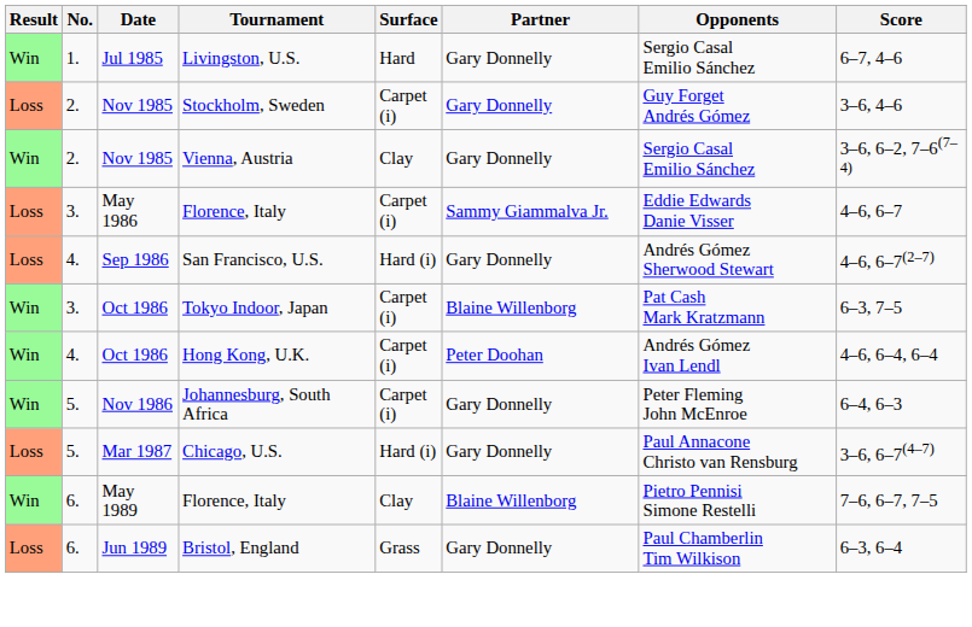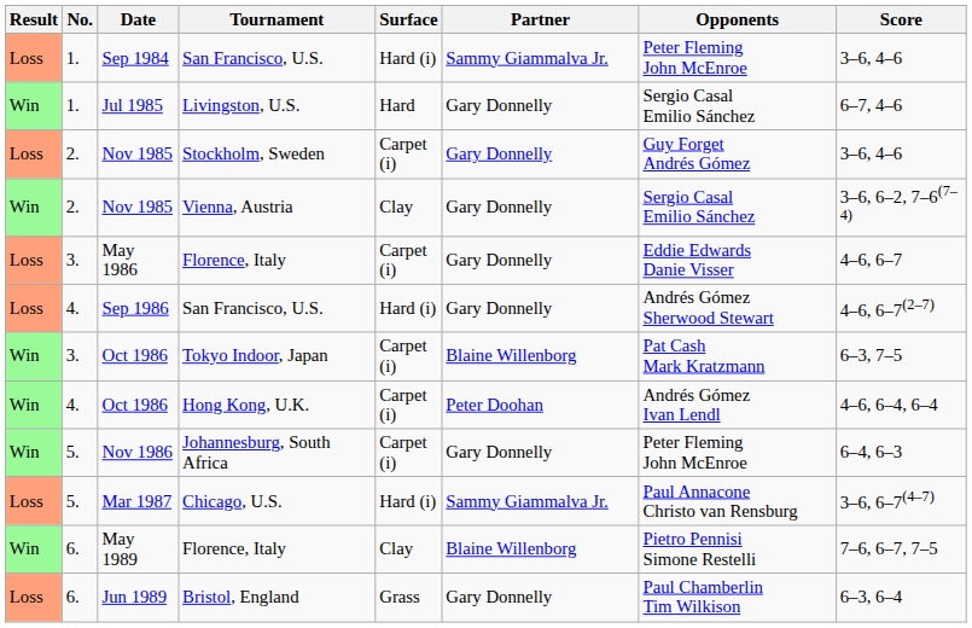 <table class="sortable wikitable">
 <tr>
 <th style="width:40px">Result</th>
 <th width=25>No.</th>
 <th width=65>Date</th>
 <th style="width:170px">Tournament</th>
 <th style="width:50px">Surface</th>
 <th style="width:170px">Partner</th>
 <th style="width:170px">Opponents</th>
 <th style="width:110px" class="unsortable">Score</th>
+</tr>
+<tr>
+<td style="background:#ffa07a;">Loss</td>
+<td>1.</td>
+<td><a href='#'>Sep 1984</a></td>
+<td><a href='#'>San Francisco</a>, U.S.</td>
+<td>Hard (i)</td>
+<td> <a href='#'>Sammy Giammalva Jr.</a></td>
+<td> <a href='#'>Peter Fleming</a> <br>  <a href='#'>John McEnroe</a></td>
+<td>3–6, 4–6</td>
 </tr>
 <tr>
 <td style="background:#98fb98;">Win</td>
 <td>1.</td>
 <td><a href='#'>Jul 1985</a></td>
 <td><a href='#'>Livingston</a>, U.S.</td>
 <td>Hard</td>
 <td> Gary Donnelly</td>
 <td> Sergio Casal <br>  Emilio Sánchez</td>
 <td>6–7, 4–6</td>
 </tr>
 <tr>
 <td style="background:#ffa07a;">Loss</td>
 <td>2.</td>
 <td><a href='#'>Nov 1985</a></td>
 <td><a href='#'>Stockholm</a>, Sweden</td>
 <td>Carpet (i)</td>
 <td> <a href='#'>Gary Donnelly</a></td>
 <td> <a href='#'>Guy Forget</a> <br>  <a href='#'>Andrés Gómez</a></td>
 <td>3–6, 4–6</td>
 </tr>
 <tr>
 <td style="background:#98fb98;">Win</td>
 <td>2.</td>
 <td><a href='#'>Nov 1985</a></td>
 <td><a href='#'>Vienna</a>, Austria</td>
 <td>Clay</td>
 <td> Gary Donnelly</td>
 <td> <a href='#'>Sergio Casal</a> <br>  <a href='#'>Emilio Sánchez</a></td>
 <td>3–6, 6–2, 7–6<sup>(7–4)</sup></td>
 </tr>
 <tr>
 <td style="background:#ffa07a;">Loss</td>
 <td>3.</td>
 <td>May 1986</td>
 <td><a href='#'>Florence</a>, Italy</td>
 <td>Carpet (i)</td>
-<td> <a href='#'>Sammy Giammalva Jr.</a></td>
+<td> Gary Donnelly</td>
 <td> <a href='#'>Eddie Edwards</a> <br>  <a href='#'>Danie Visser</a></td>
 <td>4–6, 6–7</td>
 </tr>
 <tr>
 <td style="background:#ffa07a;">Loss</td>
 <td>4.</td>
 <td><a href='#'>Sep 1986</a></td>
 <td>San Francisco, U.S.</td>
 <td>Hard (i)</td>
 <td> Gary Donnelly</td>
 <td> Andrés Gómez <br>  <a href='#'>Sherwood Stewart</a></td>
 <td>4–6, 6–7<sup>(2–7)</sup></td>
 </tr>
 <tr>
 <td style="background:#98fb98;">Win</td>
 <td>3.</td>
 <td><a href='#'>Oct 1986</a></td>
 <td><a href='#'>Tokyo Indoor</a>, Japan</td>
 <td>Carpet (i)</td>
 <td> <a href='#'>Blaine Willenborg</a></td>
 <td> <a href='#'>Pat Cash</a> <br>  <a href='#'>Mark Kratzmann</a></td>
 <td>6–3, 7–5</td>
 </tr>
 <tr>
 <td style="background:#98fb98;">Win</td>
 <td>4.</td>
 <td><a href='#'>Oct 1986</a></td>
 <td><a href='#'>Hong Kong</a>, U.K.</td>
 <td>Carpet (i)</td>
 <td> <a href='#'>Peter Doohan</a></td>
 <td> Andrés Gómez <br>  <a href='#'>Ivan Lendl</a></td>
 <td>4–6, 6–4, 6–4</td>
 </tr>
 <tr>
 <td style="background:#98fb98;">Win</td>
 <td>5.</td>
 <td><a href='#'>Nov 1986</a></td>
 <td><a href='#'>Johannesburg</a>, South Africa</td>
 <td>Carpet (i)</td>
 <td> Gary Donnelly</td>
 <td> Peter Fleming <br>  John McEnroe</td>
 <td>6–4, 6–3</td>
 </tr>
 <tr>
 <td style="background:#ffa07a;">Loss</td>
 <td>5.</td>
 <td><a href='#'>Mar 1987</a></td>
 <td><a href='#'>Chicago</a>, U.S.</td>
 <td>Hard (i)</td>
-<td> Gary Donnelly</td>
+<td> <a href='#'>Sammy Giammalva Jr.</a></td>
 <td> <a href='#'>Paul Annacone</a> <br>  Christo van Rensburg</td>
 <td>3–6, 6–7<sup>(4–7)</sup></td>
 </tr>
 <tr>
 <td style="background:#98fb98;">Win</td>
 <td>6.</td>
 <td>May 1989</td>
 <td>Florence, Italy</td>
 <td>Clay</td>
 <td> <a href='#'>Blaine Willenborg</a></td>
 <td> <a href='#'>Pietro Pennisi</a> <br>  Simone Restelli</td>
 <td>7–6, 6–7, 7–5</td>
 </tr>
 <tr>
 <td style="background:#ffa07a;">Loss</td>
 <td>6.</td>
 <td><a href='#'>Jun 1989</a></td>
 <td><a href='#'>Bristol</a>, England</td>
 <td>Grass</td>
 <td> Gary Donnelly</td>
 <td> <a href='#'>Paul Chamberlin</a> <br>  <a href='#'>Tim Wilkison</a></td>
 <td>6–3, 6–4</td>
 </tr>
 </table>
